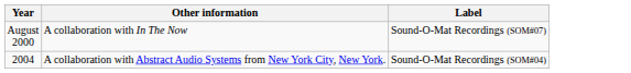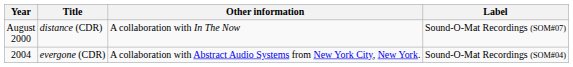 <table class="wikitable">
 <tr>
 <th align="center" valign="top" width="40">Year</th>
+<th align="left" valign="top">Title</th>
 <th align="left" valign="top">Other information</th>
 <th align="left" valign="top">Label</th>
 </tr>
 <tr>
 <td align="center" valign="top">August 2000</td>
+<td align="left" valign="top"><em>distance</em> (CDR)</td>
 <td align="left" valign="top">A collaboration with <em>In The Now</em></td>
 <td align="left" valign="top">Sound-O-Mat Recordings <small>(SOM#07)</small></td>
 </tr>
 <tr>
 <td align="center" valign="top">2004</td>
+<td align="left" valign="top"><em>evergone</em> (CDR)</td>
 <td align="left" valign="top">A collaboration with <a href='#'>Abstract Audio Systems</a> from <a href='#'>New York City</a>, <a href='#'>New York</a>.</td>
 <td align="left" valign="top">Sound-O-Mat Recordings <small>(SOM#04)</small></td>
 </tr>
 </table>
